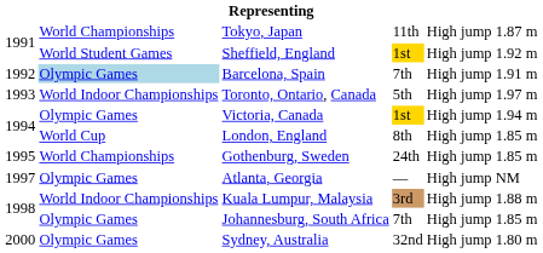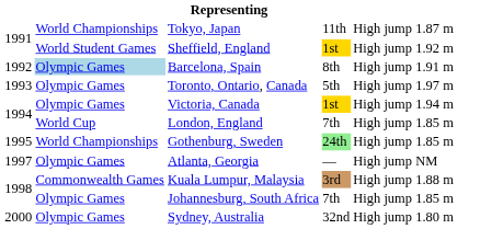 <table>
 <tr>
 <th colspan="6">Representing </th>
 </tr>
 <tr>
 <td rowspan=2>1991</td>
 <td><a href='#'>World Championships</a></td>
 <td><a href='#'>Tokyo, Japan</a></td>
 <td>11th</td>
 <td>High jump</td>
 <td>1.87 m</td>
 </tr>
 <tr>
 <td><a href='#'>World Student Games</a></td>
 <td><a href='#'>Sheffield, England</a></td>
 <td bgcolor="gold">1st</td>
 <td>High jump</td>
 <td>1.92 m</td>
 </tr>
 <tr>
 <td>1992</td>
 <td style="background: lightblue;"><a href='#'>Olympic Games</a></td>
 <td><a href='#'>Barcelona, Spain</a></td>
-<td>7th</td>
+<td>8th</td>
 <td>High jump</td>
 <td>1.91 m</td>
 </tr>
 <tr>
 <td>1993</td>
-<td><a href='#'>World Indoor Championships</a></td>
+<td><a href='#'>Olympic Games</a></td>
 <td><a href='#'>Toronto, Ontario</a>, <a href='#'>Canada</a></td>
 <td>5th</td>
 <td>High jump</td>
 <td>1.97 m</td>
 </tr>
 <tr>
 <td rowspan=2>1994</td>
 <td><a href='#'>Olympic Games</a></td>
 <td><a href='#'>Victoria, Canada</a></td>
 <td bgcolor="gold">1st</td>
 <td>High jump</td>
 <td>1.94 m</td>
 </tr>
 <tr>
 <td><a href='#'>World Cup</a></td>
 <td><a href='#'>London, England</a></td>
-<td>8th</td>
+<td>7th</td>
 <td>High jump</td>
 <td>1.85 m</td>
 </tr>
 <tr>
 <td>1995</td>
 <td><a href='#'>World Championships</a></td>
 <td><a href='#'>Gothenburg, Sweden</a></td>
-<td>24th</td>
+<td style="background: lightgreen;">24th</td>
 <td>High jump</td>
 <td>1.85 m</td>
 </tr>
 <tr>
 <td>1997</td>
 <td><a href='#'>Olympic Games</a></td>
 <td><a href='#'>Atlanta, Georgia</a></td>
 <td>—</td>
 <td>High jump</td>
 <td>NM</td>
 </tr>
 <tr>
 <td rowspan=2>1998</td>
-<td><a href='#'>World Indoor Championships</a></td>
+<td><a href='#'>Commonwealth Games</a></td>
 <td><a href='#'>Kuala Lumpur, Malaysia</a></td>
 <td bgcolor="cc9966">3rd</td>
 <td>High jump</td>
 <td>1.88 m</td>
 </tr>
 <tr>
 <td><a href='#'>Olympic Games</a></td>
 <td><a href='#'>Johannesburg, South Africa</a></td>
 <td>7th</td>
 <td>High jump</td>
 <td>1.85 m</td>
 </tr>
 <tr>
 <td>2000</td>
 <td><a href='#'>Olympic Games</a></td>
 <td><a href='#'>Sydney, Australia</a></td>
 <td>32nd</td>
 <td>High jump</td>
 <td>1.80 m</td>
 </tr>
 </table>
